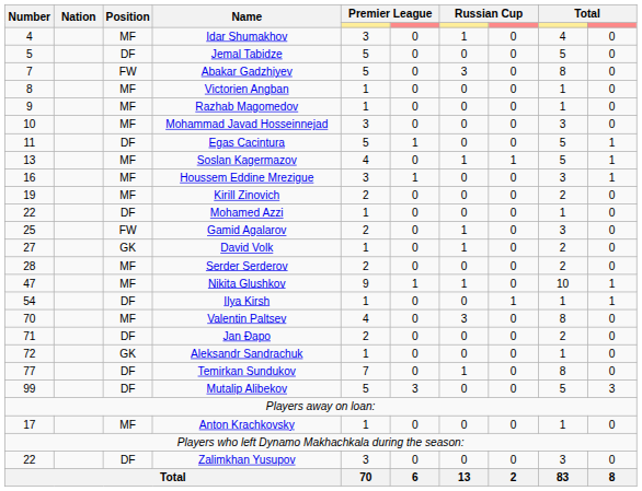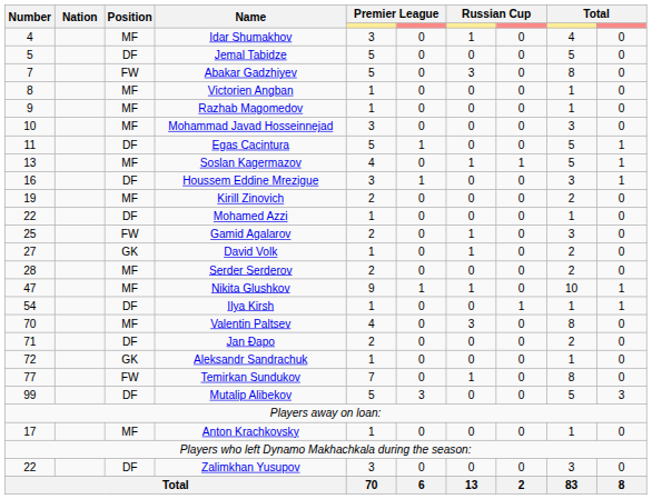 <table class="wikitable" style="font-size: 95%; text-align: center;">
 <tr>
 <th rowspan=2 width=60>Number</th>
 <th rowspan=2 width=60>Nation</th>
 <th rowspan=2 width=60>Position</th>
 <th rowspan=2 width=250>Name</th>
 <th colspan=2>Premier League</th>
 <th colspan=2>Russian Cup</th>
 <th colspan=2>Total</th>
 </tr>
 <tr>
 <th style="width:60px; background:#fe9;"></th>
 <th style="width:60px; background:#ff8888;"></th>
 <th style="width:60px; background:#fe9;"></th>
 <th style="width:60px; background:#ff8888;"></th>
 <th style="width:60px; background:#fe9;"></th>
 <th style="width:60px; background:#ff8888;"></th>
 </tr>
 <tr>
 <td>4</td>
 <td></td>
 <td>MF</td>
 <td><a href='#'>Idar Shumakhov</a></td>
 <td>3</td>
 <td>0</td>
 <td>1</td>
 <td>0</td>
 <td>4</td>
 <td>0</td>
 </tr>
 <tr>
 <td>5</td>
 <td></td>
 <td>DF</td>
 <td><a href='#'>Jemal Tabidze</a></td>
 <td>5</td>
 <td>0</td>
 <td>0</td>
 <td>0</td>
 <td>5</td>
 <td>0</td>
 </tr>
 <tr>
 <td>7</td>
 <td></td>
 <td>FW</td>
 <td><a href='#'>Abakar Gadzhiyev</a></td>
 <td>5</td>
 <td>0</td>
 <td>3</td>
 <td>0</td>
 <td>8</td>
 <td>0</td>
 </tr>
 <tr>
 <td>8</td>
 <td></td>
 <td>MF</td>
 <td><a href='#'>Victorien Angban</a></td>
 <td>1</td>
 <td>0</td>
 <td>0</td>
 <td>0</td>
 <td>1</td>
 <td>0</td>
 </tr>
 <tr>
 <td>9</td>
 <td></td>
 <td>MF</td>
 <td><a href='#'>Razhab Magomedov</a></td>
 <td>1</td>
 <td>0</td>
 <td>0</td>
 <td>0</td>
 <td>1</td>
 <td>0</td>
 </tr>
 <tr>
 <td>10</td>
 <td></td>
 <td>MF</td>
 <td><a href='#'>Mohammad Javad Hosseinnejad</a></td>
 <td>3</td>
 <td>0</td>
 <td>0</td>
 <td>0</td>
 <td>3</td>
 <td>0</td>
 </tr>
 <tr>
 <td>11</td>
 <td></td>
 <td>DF</td>
 <td><a href='#'>Egas Cacintura</a></td>
 <td>5</td>
 <td>1</td>
 <td>0</td>
 <td>0</td>
 <td>5</td>
 <td>1</td>
 </tr>
 <tr>
 <td>13</td>
 <td></td>
 <td>MF</td>
 <td><a href='#'>Soslan Kagermazov</a></td>
 <td>4</td>
 <td>0</td>
 <td>1</td>
 <td>1</td>
 <td>5</td>
 <td>1</td>
 </tr>
 <tr>
 <td>16</td>
 <td></td>
-<td>MF</td>
+<td>DF</td>
 <td><a href='#'>Houssem Eddine Mrezigue</a></td>
 <td>3</td>
 <td>1</td>
 <td>0</td>
 <td>0</td>
 <td>3</td>
 <td>1</td>
 </tr>
 <tr>
 <td>19</td>
 <td></td>
 <td>MF</td>
 <td><a href='#'>Kirill Zinovich</a></td>
 <td>2</td>
 <td>0</td>
 <td>0</td>
 <td>0</td>
 <td>2</td>
 <td>0</td>
 </tr>
 <tr>
 <td>22</td>
 <td></td>
 <td>DF</td>
 <td><a href='#'>Mohamed Azzi</a></td>
 <td>1</td>
 <td>0</td>
 <td>0</td>
 <td>0</td>
 <td>1</td>
 <td>0</td>
 </tr>
 <tr>
 <td>25</td>
 <td></td>
 <td>FW</td>
 <td><a href='#'>Gamid Agalarov</a></td>
 <td>2</td>
 <td>0</td>
 <td>1</td>
 <td>0</td>
 <td>3</td>
 <td>0</td>
 </tr>
 <tr>
 <td>27</td>
 <td></td>
 <td>GK</td>
 <td><a href='#'>David Volk</a></td>
 <td>1</td>
 <td>0</td>
 <td>1</td>
 <td>0</td>
 <td>2</td>
 <td>0</td>
 </tr>
 <tr>
 <td>28</td>
 <td></td>
 <td>MF</td>
 <td><a href='#'>Serder Serderov</a></td>
 <td>2</td>
 <td>0</td>
 <td>0</td>
 <td>0</td>
 <td>2</td>
 <td>0</td>
 </tr>
 <tr>
 <td>47</td>
 <td></td>
 <td>MF</td>
 <td><a href='#'>Nikita Glushkov</a></td>
 <td>9</td>
 <td>1</td>
 <td>1</td>
 <td>0</td>
 <td>10</td>
 <td>1</td>
 </tr>
 <tr>
 <td>54</td>
 <td></td>
 <td>DF</td>
 <td><a href='#'>Ilya Kirsh</a></td>
 <td>1</td>
 <td>0</td>
 <td>0</td>
 <td>1</td>
 <td>1</td>
 <td>1</td>
 </tr>
 <tr>
 <td>70</td>
 <td></td>
 <td>MF</td>
 <td><a href='#'>Valentin Paltsev</a></td>
 <td>4</td>
 <td>0</td>
 <td>3</td>
 <td>0</td>
 <td>8</td>
 <td>0</td>
 </tr>
 <tr>
 <td>71</td>
 <td></td>
 <td>DF</td>
 <td><a href='#'>Jan Đapo</a></td>
 <td>2</td>
 <td>0</td>
 <td>0</td>
 <td>0</td>
 <td>2</td>
 <td>0</td>
 </tr>
 <tr>
 <td>72</td>
 <td></td>
 <td>GK</td>
 <td><a href='#'>Aleksandr Sandrachuk</a></td>
 <td>1</td>
 <td>0</td>
 <td>0</td>
 <td>0</td>
 <td>1</td>
 <td>0</td>
 </tr>
 <tr>
 <td>77</td>
 <td></td>
-<td>DF</td>
+<td>FW</td>
 <td><a href='#'>Temirkan Sundukov</a></td>
 <td>7</td>
 <td>0</td>
 <td>1</td>
 <td>0</td>
 <td>8</td>
 <td>0</td>
 </tr>
 <tr>
 <td>99</td>
 <td></td>
 <td>DF</td>
 <td><a href='#'>Mutalip Alibekov</a></td>
 <td>5</td>
 <td>3</td>
 <td>0</td>
 <td>0</td>
 <td>5</td>
 <td>3</td>
 </tr>
 <tr>
 <td colspan="14"><em>Players away on loan:</em></td>
 </tr>
 <tr>
 <td>17</td>
 <td></td>
 <td>MF</td>
 <td><a href='#'>Anton Krachkovsky</a></td>
 <td>1</td>
 <td>0</td>
 <td>0</td>
 <td>0</td>
 <td>1</td>
 <td>0</td>
 </tr>
 <tr>
 <td colspan="14"><em>Players who left Dynamo Makhachkala during the season:</em></td>
 </tr>
 <tr>
 <td>22</td>
 <td></td>
 <td>DF</td>
 <td><a href='#'>Zalimkhan Yusupov</a></td>
 <td>3</td>
 <td>0</td>
 <td>0</td>
 <td>0</td>
 <td>3</td>
 <td>0</td>
 </tr>
 <tr>
 <th colspan=4>Total</th>
 <th>70</th>
 <th>6</th>
 <th>13</th>
 <th>2</th>
 <th>83</th>
 <th>8</th>
 </tr>
 </table>
